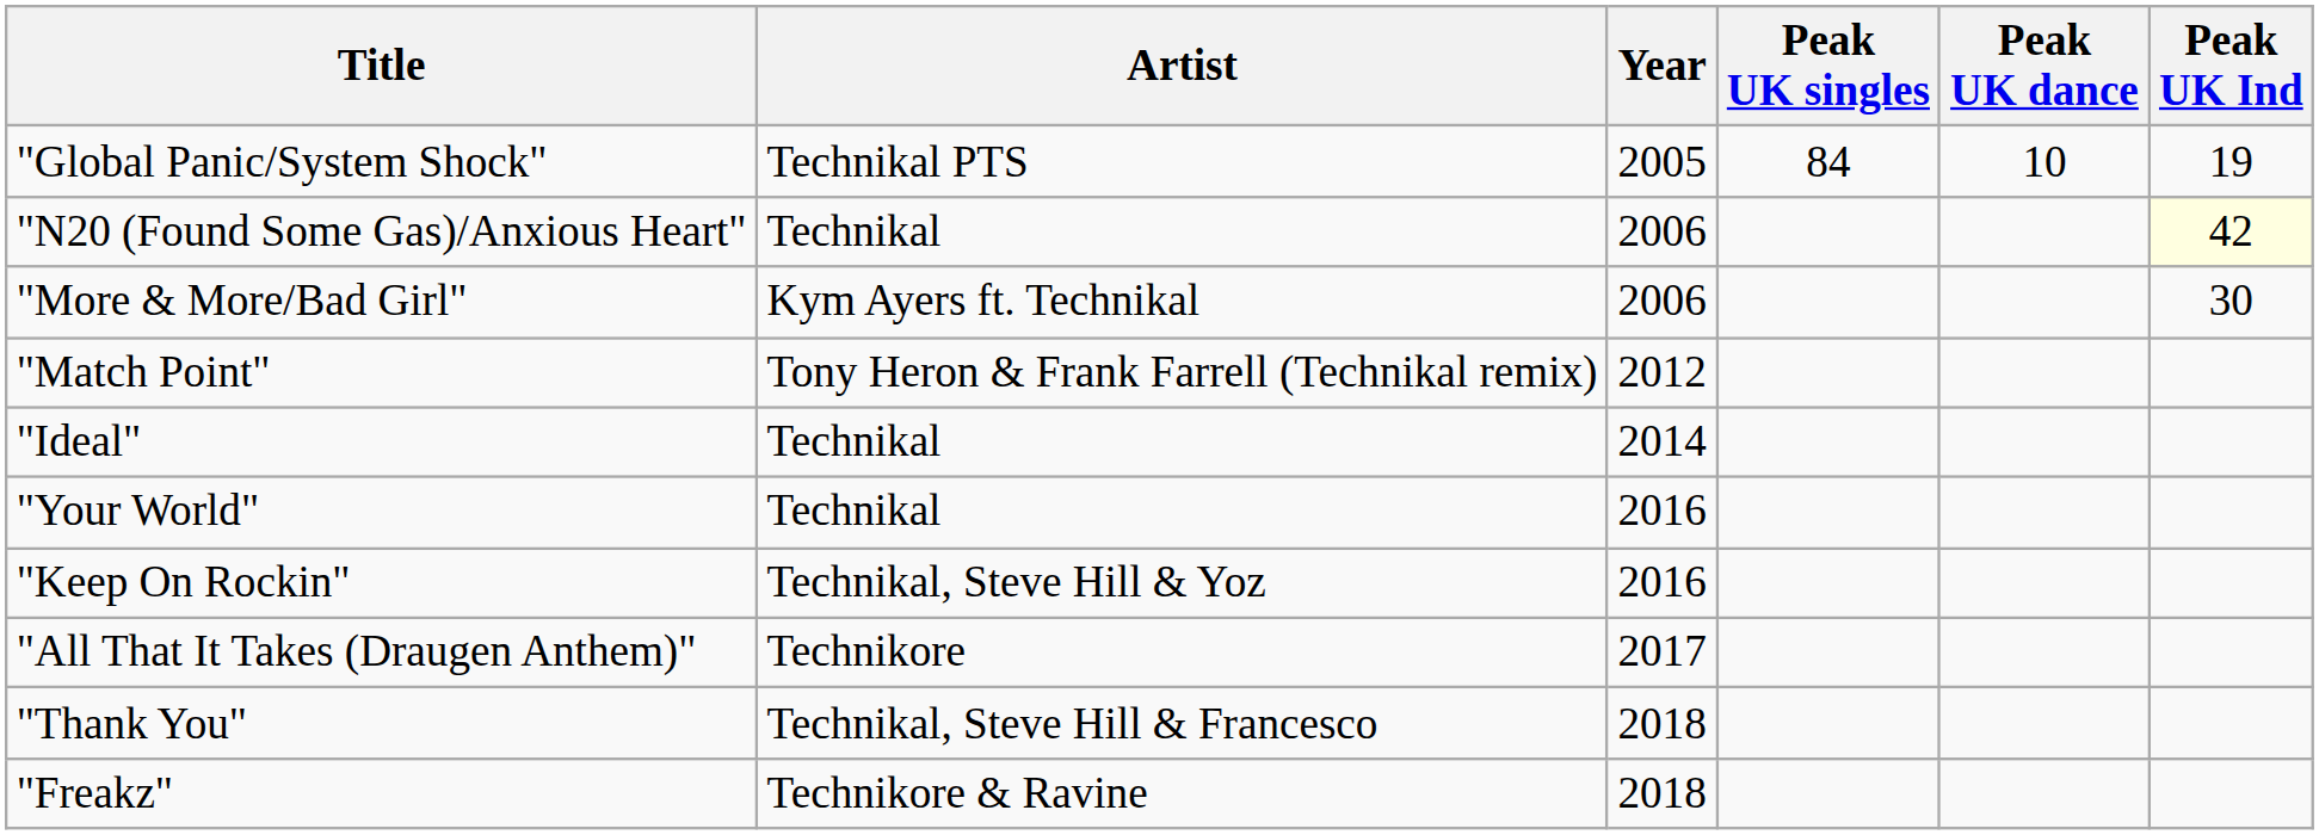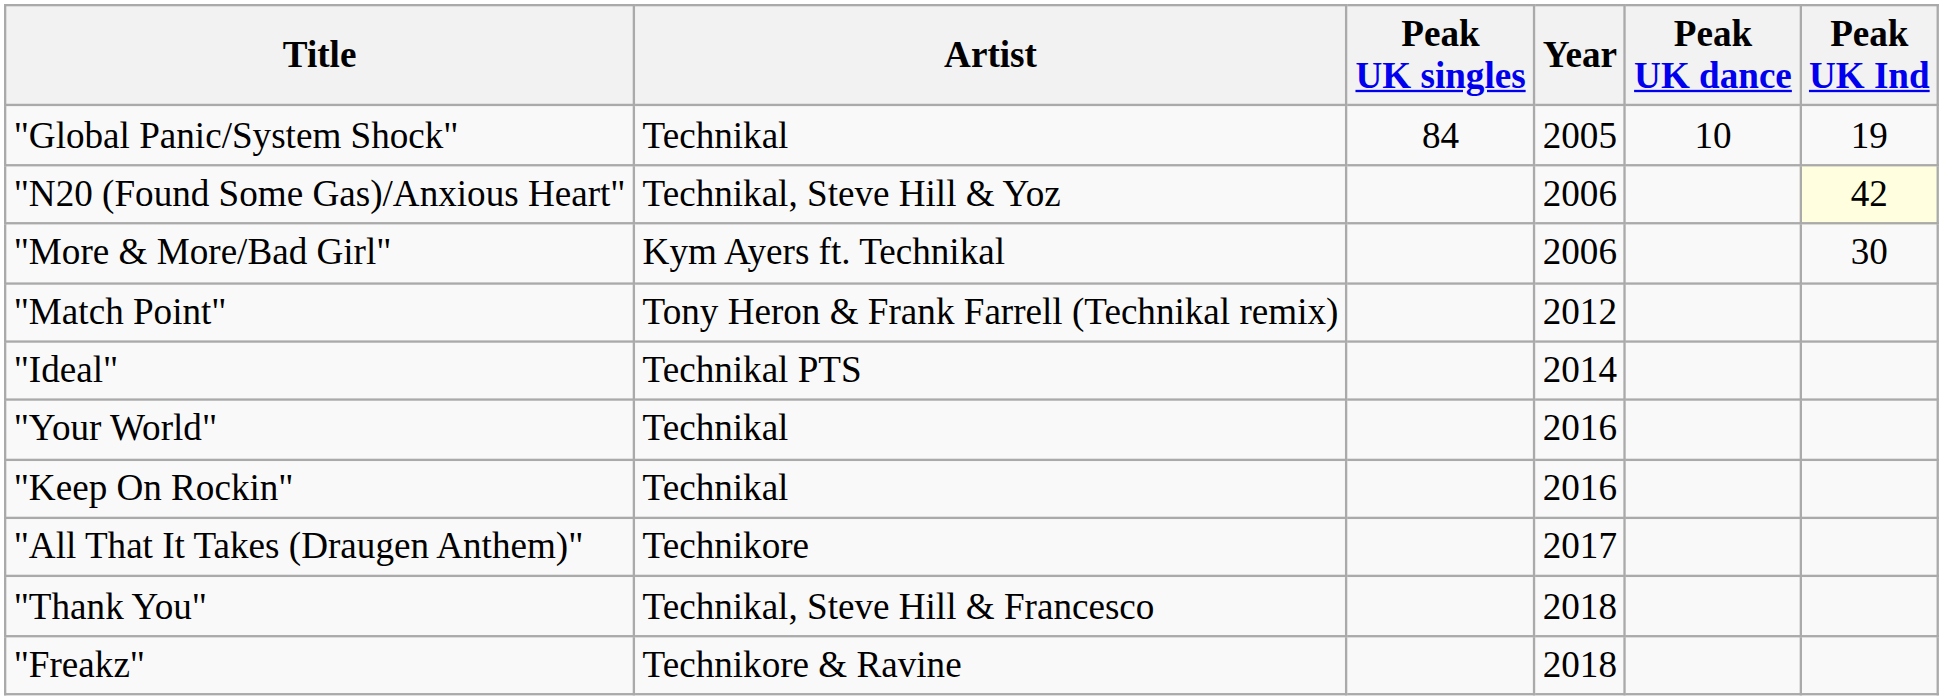 <table class="wikitable sortable">
 <tr>
 <th>Title</th>
 <th>Artist</th>
+<th>Peak<br><a href='#'>UK singles</a></th>
 <th>Year</th>
-<th>Peak<br><a href='#'>UK singles</a></th>
 <th>Peak<br><a href='#'>UK dance</a></th>
 <th>Peak<br><a href='#'>UK Ind</a></th>
 </tr>
 <tr>
 <td>"Global Panic/System Shock"</td>
-<td>Technikal PTS</td>
+<td>Technikal</td>
+<td style="text-align:center;">84</td>
 <td>2005</td>
-<td style="text-align:center;">84</td>
 <td style="text-align:center;">10</td>
 <td style="text-align:center;">19</td>
 </tr>
 <tr>
 <td>"N20 (Found Some Gas)/Anxious Heart"</td>
-<td>Technikal</td>
+<td>Technikal, Steve Hill & Yoz</td>
+<td></td>
 <td>2006</td>
-<td></td>
 <td></td>
 <td style="background: lightyellow; text-align:center;">42</td>
 </tr>
 <tr>
 <td>"More & More/Bad Girl"</td>
 <td>Kym Ayers ft. Technikal</td>
+<td></td>
 <td>2006</td>
-<td></td>
 <td></td>
 <td style="text-align:center;">30</td>
 </tr>
 <tr>
 <td>"Match Point"</td>
 <td>Tony Heron & Frank Farrell (Technikal remix)</td>
+<td></td>
 <td>2012</td>
-<td></td>
 <td></td>
 <td></td>
 </tr>
 <tr>
 <td>"Ideal"</td>
-<td>Technikal</td>
+<td>Technikal PTS</td>
+<td></td>
 <td>2014</td>
-<td></td>
 <td></td>
 <td></td>
 </tr>
 <tr>
 <td>"Your World"</td>
 <td>Technikal</td>
+<td></td>
 <td>2016</td>
-<td></td>
 <td></td>
 <td></td>
 </tr>
 <tr>
 <td>"Keep On Rockin"</td>
-<td>Technikal, Steve Hill & Yoz</td>
+<td>Technikal</td>
+<td></td>
 <td>2016</td>
-<td></td>
 <td></td>
 <td></td>
 </tr>
 <tr>
 <td>"All That It Takes (Draugen Anthem)"</td>
 <td>Technikore</td>
+<td></td>
 <td>2017</td>
-<td></td>
 <td></td>
 <td></td>
 </tr>
 <tr>
 <td>"Thank You"</td>
 <td>Technikal, Steve Hill & Francesco</td>
+<td></td>
 <td>2018</td>
-<td></td>
 <td></td>
 <td></td>
 </tr>
 <tr>
 <td>"Freakz"</td>
 <td>Technikore & Ravine</td>
+<td></td>
 <td>2018</td>
-<td></td>
 <td></td>
 <td></td>
 </tr>
 </table>
